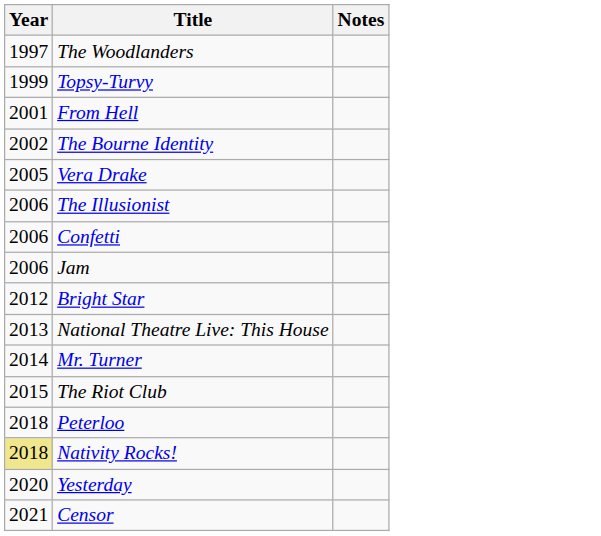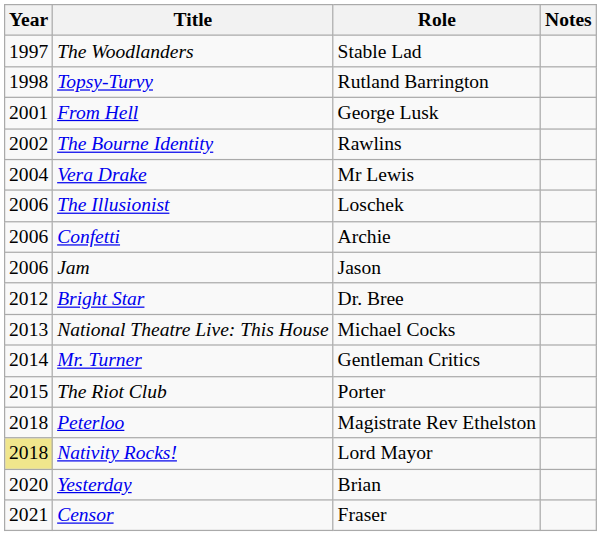 <table class="wikitable sortable">
 <tr>
 <th>Year</th>
 <th>Title</th>
+<th>Role</th>
 <th>Notes</th>
 </tr>
 <tr>
 <td>1997</td>
 <td><em>The Woodlanders</em></td>
+<td>Stable Lad</td>
 <td></td>
 </tr>
 <tr>
-<td>1999</td>
+<td>1998</td>
 <td><em><a href='#'>Topsy-Turvy</a></em></td>
+<td>Rutland Barrington</td>
 <td></td>
 </tr>
 <tr>
 <td>2001</td>
 <td><em><a href='#'>From Hell</a></em></td>
+<td>George Lusk</td>
 <td></td>
 </tr>
 <tr>
 <td>2002</td>
 <td><em><a href='#'>The Bourne Identity</a></em></td>
+<td>Rawlins</td>
 <td></td>
 </tr>
 <tr>
-<td>2005</td>
+<td>2004</td>
 <td><em><a href='#'>Vera Drake</a></em></td>
+<td>Mr Lewis</td>
 <td></td>
 </tr>
 <tr>
 <td>2006</td>
 <td><em><a href='#'>The Illusionist</a></em></td>
+<td>Loschek</td>
 <td></td>
 </tr>
 <tr>
 <td>2006</td>
 <td><em><a href='#'>Confetti</a></em></td>
+<td>Archie</td>
 <td></td>
 </tr>
 <tr>
 <td>2006</td>
 <td><em>Jam</em></td>
+<td>Jason</td>
 <td></td>
 </tr>
 <tr>
 <td>2012</td>
 <td><em><a href='#'>Bright Star</a></em></td>
+<td>Dr. Bree</td>
 <td></td>
 </tr>
 <tr>
 <td>2013</td>
 <td><em>National Theatre Live: This House</em></td>
+<td>Michael Cocks</td>
 <td></td>
 </tr>
 <tr>
 <td>2014</td>
 <td><em><a href='#'>Mr. Turner</a></em></td>
+<td>Gentleman Critics</td>
 <td></td>
 </tr>
 <tr>
 <td>2015</td>
 <td><em>The Riot Club</em></td>
+<td>Porter</td>
 <td></td>
 </tr>
 <tr>
 <td>2018</td>
 <td><em><a href='#'>Peterloo</a></em></td>
+<td>Magistrate Rev Ethelston</td>
 <td></td>
 </tr>
 <tr>
 <td style="background: khaki;">2018</td>
 <td><em><a href='#'>Nativity Rocks!</a></em></td>
+<td>Lord Mayor</td>
 <td></td>
 </tr>
 <tr>
 <td>2020</td>
 <td><em><a href='#'>Yesterday</a></em></td>
+<td>Brian</td>
 <td></td>
 </tr>
 <tr>
 <td>2021</td>
 <td><em><a href='#'>Censor</a></em></td>
+<td>Fraser</td>
 <td></td>
 </tr>
 </table>
